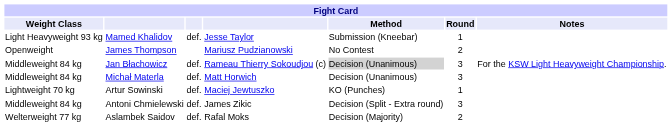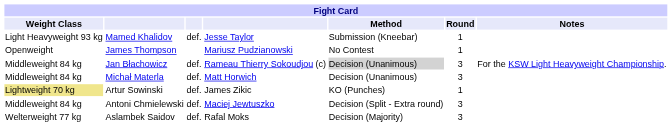 <table class="toccolours" style="font-size: 80%;">
 <tr>
 <th colspan="8" style="background-color: #ccf; color: #000080; text-align: center;"><strong>Fight Card</strong></th>
 </tr>
 <tr>
 <th colspan="1" style="background-color: #E6E8FA; color: #000000; text-align: center;">Weight Class</th>
 <th colspan="1" style="background-color: #E6E8FA; color: #000000; text-align: center;"></th>
 <th colspan="1" style="background-color: #E6E8FA; color: #000000; text-align: center;"></th>
 <th colspan="1" style="background-color: #E6E8FA; color: #000000; text-align: center;"></th>
 <th colspan="1" style="background-color: #E6E8FA; color: #000000; text-align: center;">Method</th>
 <th colspan="1" style="background-color: #E6E8FA; color: #000000; text-align: center;">Round</th>
 <th colspan="1" style="background-color: #E6E8FA; color: #000000; text-align: center;">Notes</th>
 </tr>
 <tr>
 <td>Light Heavyweight 93 kg</td>
 <td> <a href='#'>Mamed Khalidov</a></td>
 <td align=center>def.</td>
 <td> <a href='#'>Jesse Taylor</a></td>
 <td>Submission (Kneebar)</td>
 <td align=center>1</td>
 <td></td>
 </tr>
 <tr>
 <td>Openweight</td>
 <td> <a href='#'>James Thompson</a></td>
 <td align=center></td>
 <td> <a href='#'>Mariusz Pudzianowski</a></td>
 <td>No Contest</td>
-<td align=center>2</td>
+<td align=center>1</td>
 <td></td>
 </tr>
 <tr>
 <td>Middleweight 84 kg</td>
 <td> <a href='#'>Jan Błachowicz</a></td>
 <td align=center>def.</td>
 <td> <a href='#'>Rameau Thierry Sokoudjou</a> (c)</td>
 <td style="background: lightgrey;">Decision (Unanimous)</td>
 <td align=center>3</td>
 <td>For the <a href='#'>KSW Light Heavyweight Championship</a>.</td>
 </tr>
 <tr>
 <td>Middleweight 84 kg</td>
 <td> <a href='#'>Michał Materla</a></td>
 <td align=center>def.</td>
 <td> <a href='#'>Matt Horwich</a></td>
 <td>Decision (Unanimous)</td>
 <td align=center>3</td>
 <td></td>
 </tr>
 <tr>
-<td>Lightweight 70 kg</td>
+<td style="background: khaki;">Lightweight 70 kg</td>
 <td> Artur Sowinski</td>
 <td align=center>def.</td>
-<td>  <a href='#'>Maciej Jewtuszko</a></td>
+<td> James Zikic</td>
 <td>KO (Punches)</td>
 <td align=center>1</td>
 <td></td>
 </tr>
 <tr>
 <td>Middleweight 84 kg</td>
 <td> Antoni Chmielewski</td>
 <td align=center>def.</td>
-<td> James Zikic</td>
+<td>  <a href='#'>Maciej Jewtuszko</a></td>
 <td>Decision (Split - Extra round)</td>
 <td align=center>3</td>
 <td></td>
 </tr>
 <tr>
 <td>Welterweight 77 kg</td>
 <td> Aslambek Saidov</td>
 <td align=center>def.</td>
 <td> Rafal Moks</td>
 <td>Decision (Majority)</td>
-<td align=center>2</td>
+<td align=center>3</td>
 <td></td>
 </tr>
 </table>
